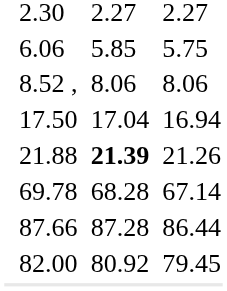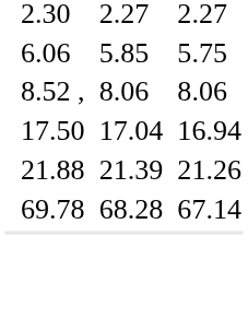 <table>
 <tr>
 <td></td>
 <td></td>
 <td>2.30</td>
 <td></td>
 <td>2.27</td>
 <td></td>
 <td>2.27</td>
 </tr>
 <tr>
 <td></td>
 <td></td>
 <td>6.06 <strong></strong></td>
 <td></td>
 <td>5.85</td>
 <td></td>
 <td>5.75</td>
 </tr>
 <tr>
 <td></td>
 <td></td>
 <td>8.52 <strong></strong>, <strong></strong></td>
 <td></td>
 <td>8.06</td>
 <td></td>
 <td>8.06</td>
 </tr>
 <tr>
 <td></td>
 <td></td>
 <td>17.50</td>
 <td></td>
 <td>17.04</td>
 <td></td>
 <td>16.94</td>
 </tr>
 <tr>
 <td></td>
 <td></td>
 <td>21.88 <strong></strong></td>
 <td></td>
-<td><strong>21.39</strong></td>
+<td>21.39</td>
 <td></td>
 <td>21.26</td>
 </tr>
 <tr>
 <td></td>
 <td></td>
 <td>69.78 <strong></strong></td>
 <td></td>
 <td>68.28</td>
 <td></td>
 <td>67.14 <strong></strong></td>
 </tr>
-<tr>
-<td></td>
-<td></td>
-<td>87.66</td>
-<td></td>
-<td>87.28</td>
-<td></td>
-<td>86.44 <strong></strong></td>
-</tr>
-<tr>
-<td></td>
-<td></td>
-<td>82.00 <strong></strong></td>
-<td></td>
-<td>80.92 <strong></strong></td>
-<td></td>
-<td>79.45</td>
-</tr>
 <tr bgcolor=e8e8e8>
 <td colspan=7></td>
 </tr>
 </table>
